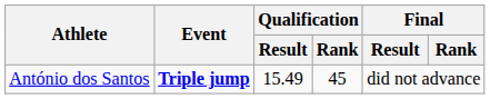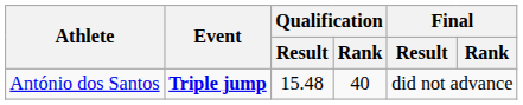 <table class=wikitable style=font-size:90%>
 <tr>
 <th rowspan=2>Athlete</th>
 <th rowspan=2>Event</th>
 <th colspan=2>Qualification</th>
 <th colspan=2>Final</th>
 </tr>
 <tr>
 <th>Result</th>
 <th>Rank</th>
 <th>Result</th>
 <th>Rank</th>
 </tr>
 <tr>
 <td><a href='#'>António dos Santos</a></td>
 <td><strong><a href='#'>Triple jump</a></strong></td>
-<td align=center>15.49</td>
-<td align=center>45</td>
+<td align=center>15.48</td>
+<td align=center>40</td>
 <td align=center colspan=2>did not advance</td>
 </tr>
 </table>
